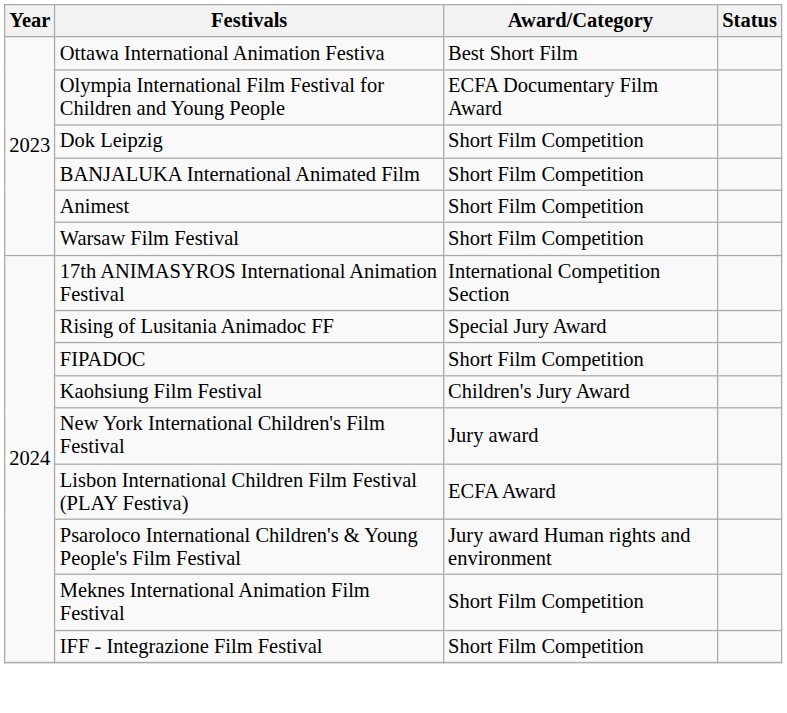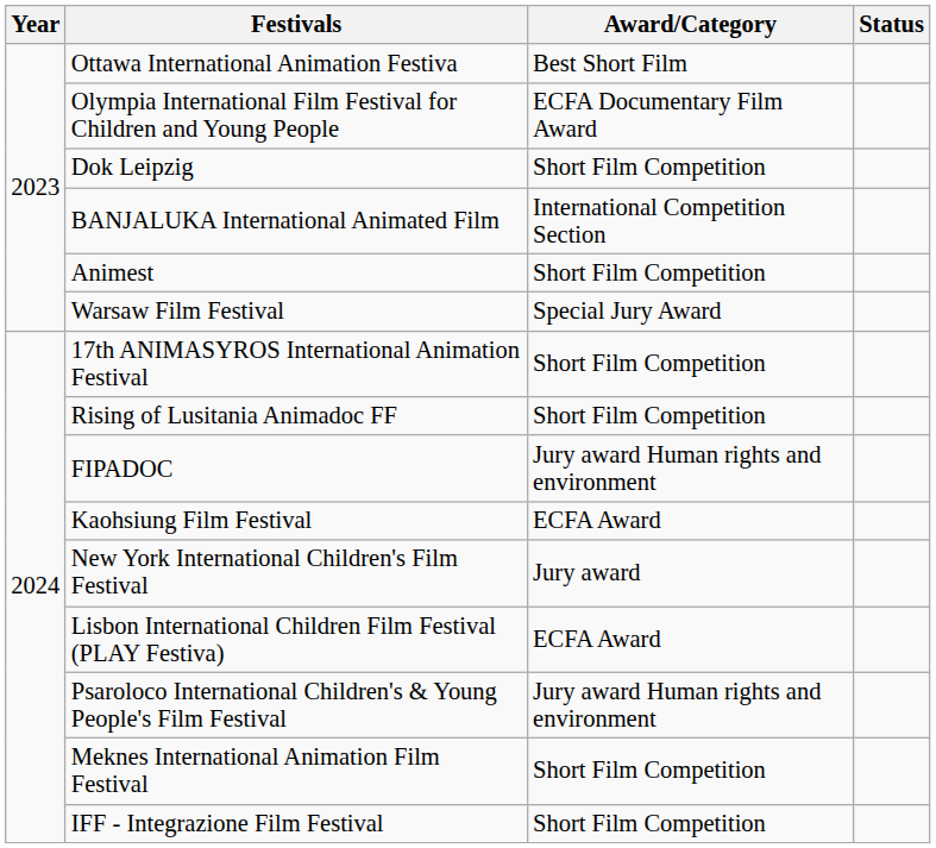 <table class="wikitable">
 <tr>
 <th>Year</th>
 <th>Festivals</th>
 <th>Award/Category</th>
 <th>Status</th>
 </tr>
 <tr>
 <td rowspan="6">2023</td>
 <td>Ottawa International Animation Festiva</td>
 <td>Best Short Film</td>
 <td></td>
 </tr>
 <tr>
 <td>Olympia International Film Festival for Children and Young People</td>
 <td>ECFA Documentary Film Award</td>
 <td></td>
 </tr>
 <tr>
 <td>Dok Leipzig</td>
 <td>Short Film Competition</td>
 <td></td>
 </tr>
 <tr>
 <td>BANJALUKA International Animated Film</td>
-<td>Short Film Competition</td>
+<td>International Competition Section</td>
 <td></td>
 </tr>
 <tr>
 <td>Animest</td>
 <td>Short Film Competition </td>
 <td></td>
 </tr>
 <tr>
 <td>Warsaw Film Festival</td>
-<td>Short Film Competition</td>
+<td>Special Jury Award</td>
 <td></td>
 </tr>
 <tr>
 <td rowspan="9">2024</td>
 <td>17th ANIMASYROS International Animation Festival</td>
-<td>International Competition Section</td>
+<td>Short Film Competition</td>
 <td></td>
 </tr>
 <tr>
 <td>Rising of Lusitania Animadoc FF </td>
-<td>Special Jury Award</td>
+<td>Short Film Competition</td>
 <td></td>
 </tr>
 <tr>
 <td>FIPADOC</td>
-<td>Short Film Competition</td>
+<td>Jury award Human rights and environment</td>
 <td></td>
 </tr>
 <tr>
 <td>Kaohsiung Film Festival</td>
-<td>Children's Jury Award</td>
+<td>ECFA Award</td>
 <td></td>
 </tr>
 <tr>
 <td>New York International Children's Film Festival</td>
 <td>Jury award</td>
 <td></td>
 </tr>
 <tr>
 <td>Lisbon International Children Film Festival (PLAY Festiva)</td>
 <td>ECFA Award</td>
 <td></td>
 </tr>
 <tr>
 <td>Psaroloco International Children's & Young People's Film Festival</td>
 <td>Jury award Human rights and environment</td>
 <td></td>
 </tr>
 <tr>
 <td>Meknes International Animation Film Festival</td>
 <td>Short Film Competition</td>
 <td></td>
 </tr>
 <tr>
 <td>IFF - Integrazione Film Festival</td>
 <td>Short Film Competition</td>
 <td></td>
 </tr>
 <tr>
 </tr>
 </table>
